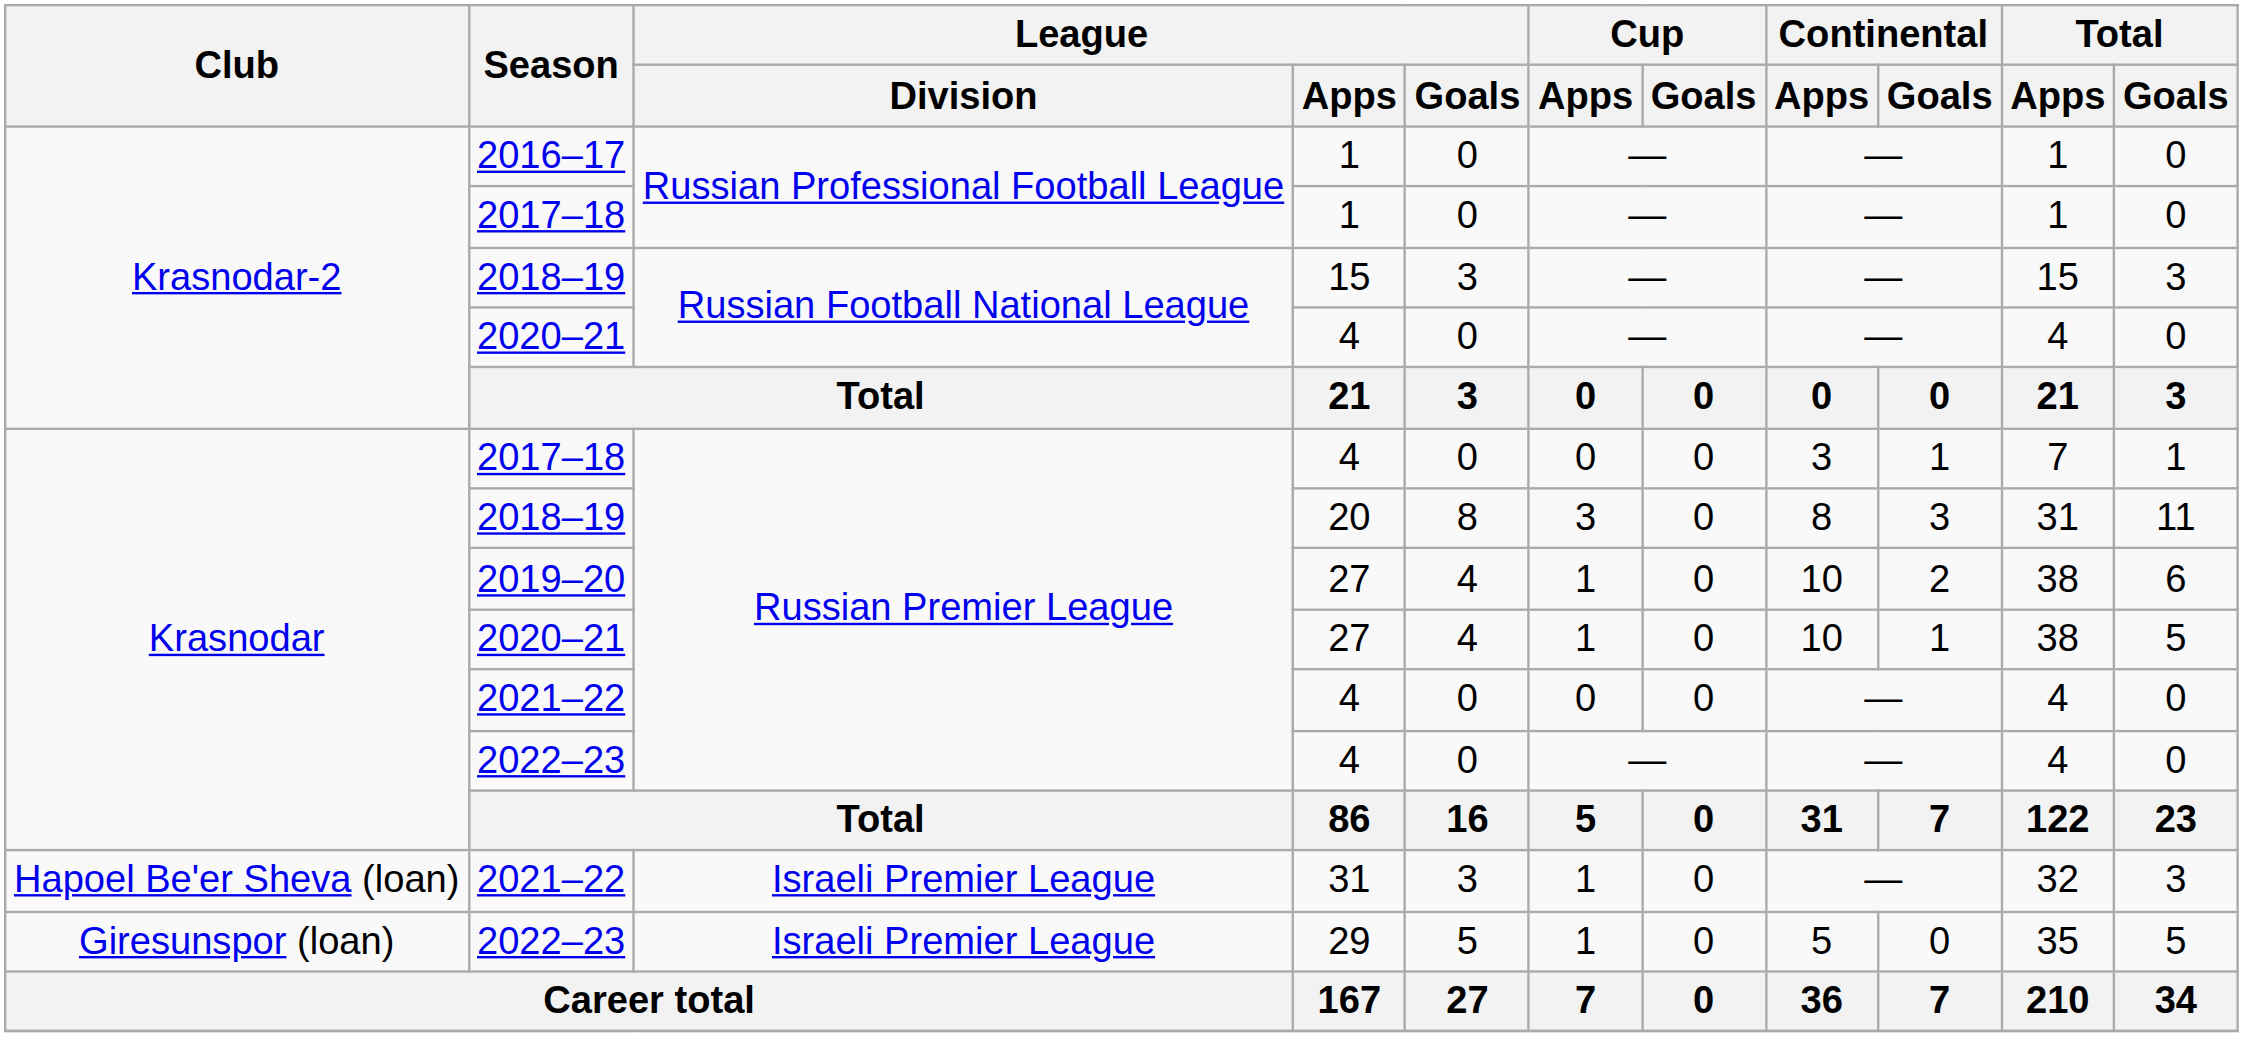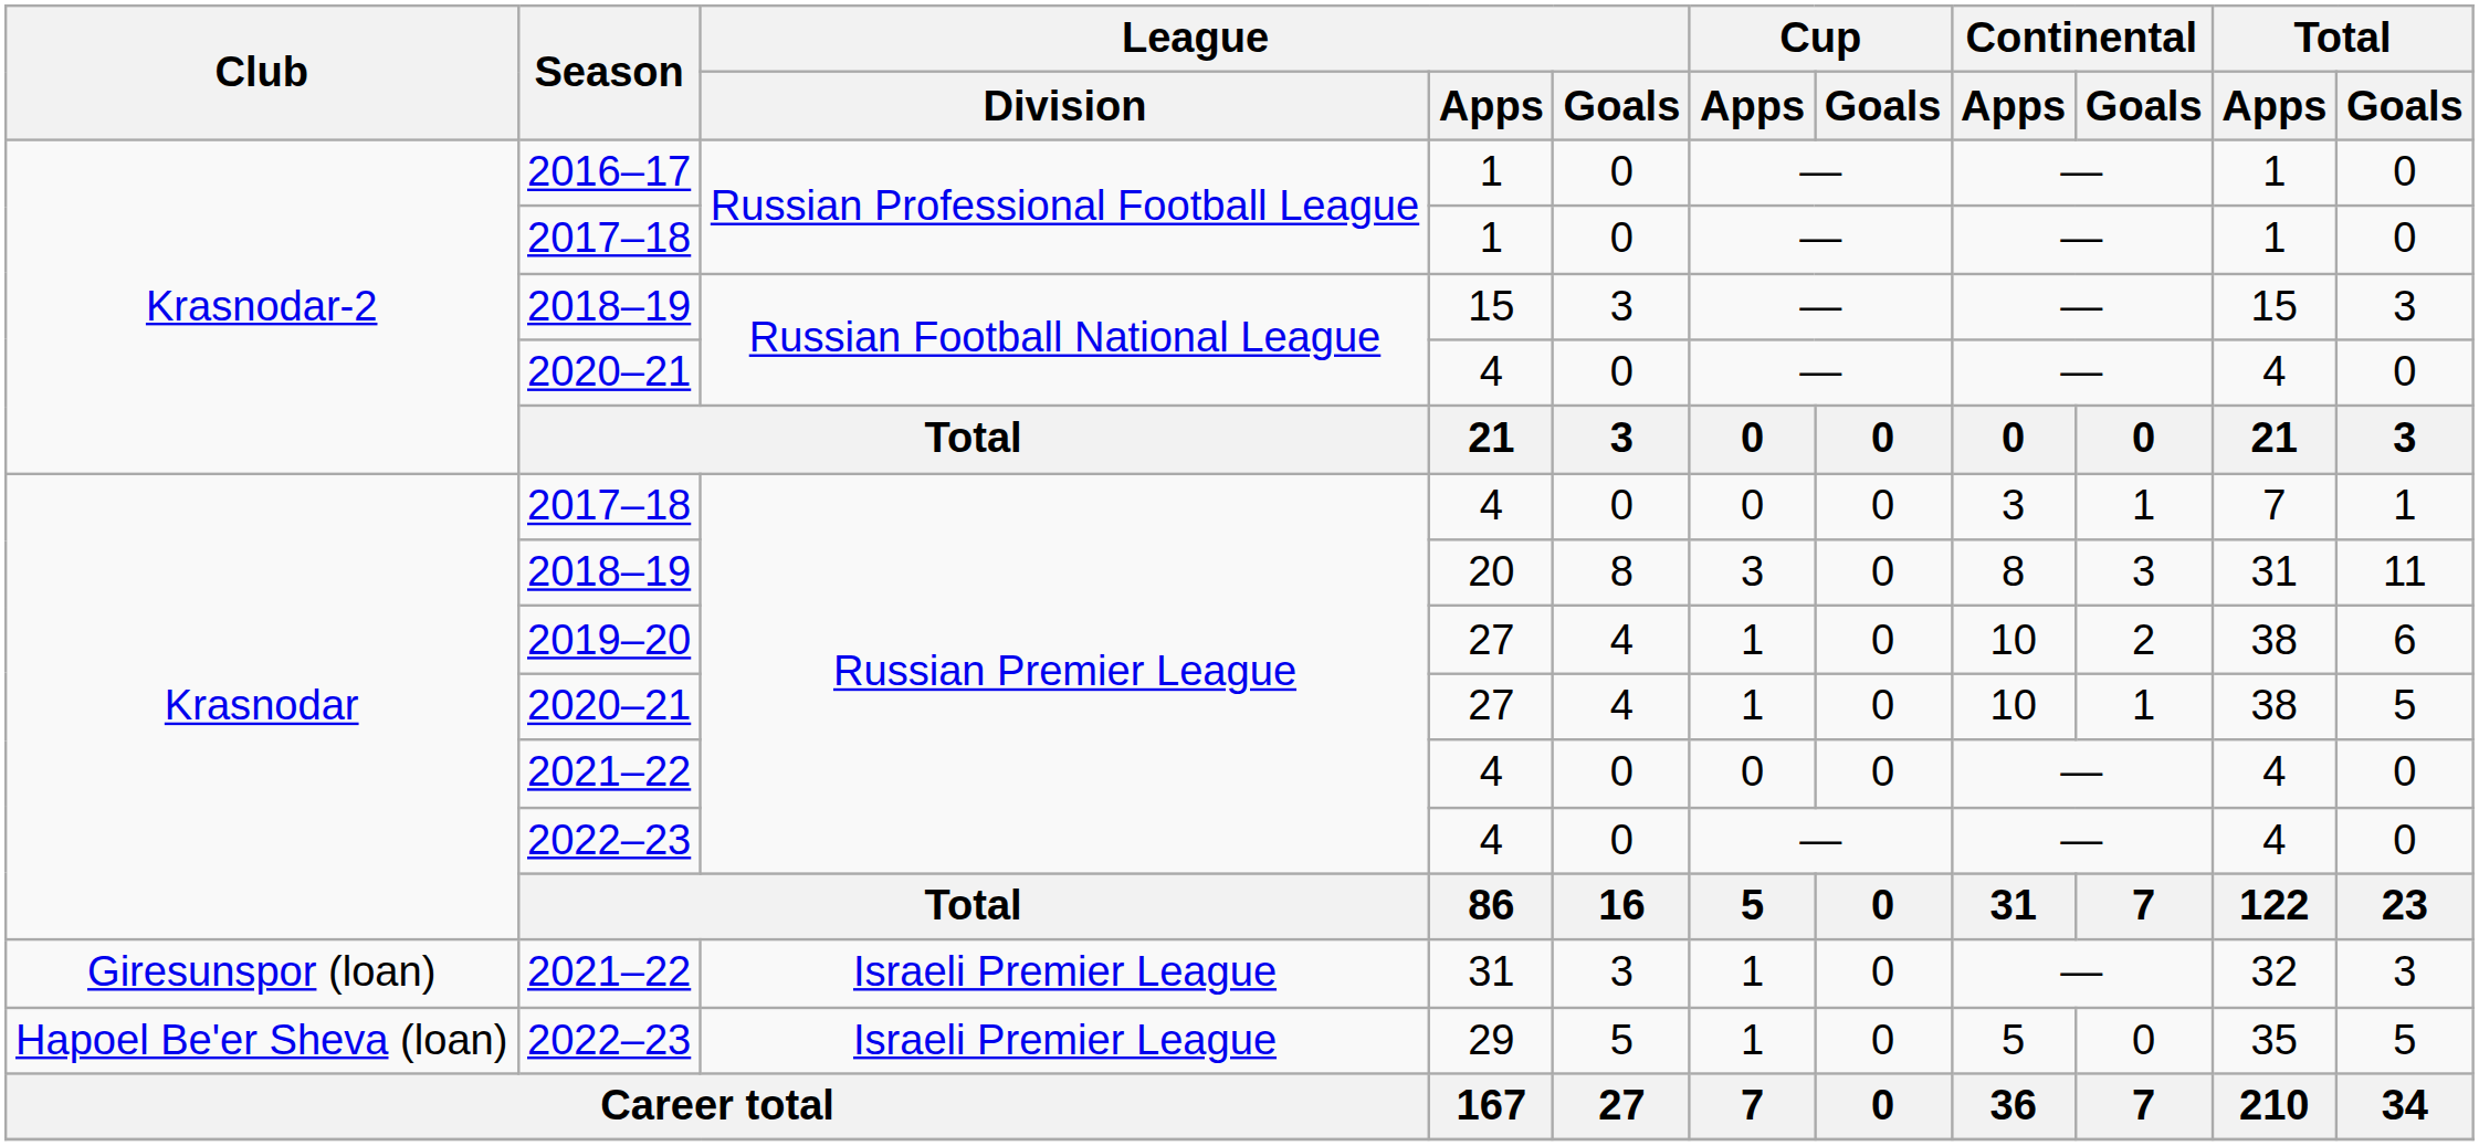 <table class="wikitable" style="text-align:center">
 <tr>
 <th rowspan="2">Club</th>
 <th rowspan="2">Season</th>
 <th colspan="3">League</th>
 <th colspan="2">Cup</th>
 <th colspan="2">Continental</th>
 <th colspan="2">Total</th>
 </tr>
 <tr>
 <th>Division</th>
 <th>Apps</th>
 <th>Goals</th>
 <th>Apps</th>
 <th>Goals</th>
 <th>Apps</th>
 <th>Goals</th>
 <th>Apps</th>
 <th>Goals</th>
 </tr>
 <tr>
 <td rowspan="5"><a href='#'>Krasnodar-2</a></td>
 <td><a href='#'>2016–17</a></td>
 <td rowspan="2"><a href='#'>Russian Professional Football League</a></td>
 <td>1</td>
 <td>0</td>
 <td colspan="2">—</td>
 <td colspan="2">—</td>
 <td>1</td>
 <td>0</td>
 </tr>
 <tr>
 <td><a href='#'>2017–18</a></td>
 <td>1</td>
 <td>0</td>
 <td colspan="2">—</td>
 <td colspan="2">—</td>
 <td>1</td>
 <td>0</td>
 </tr>
 <tr>
 <td><a href='#'>2018–19</a></td>
 <td rowspan="2"><a href='#'>Russian Football National League</a></td>
 <td>15</td>
 <td>3</td>
 <td colspan="2">—</td>
 <td colspan="2">—</td>
 <td>15</td>
 <td>3</td>
 </tr>
 <tr>
 <td><a href='#'>2020–21</a></td>
 <td>4</td>
 <td>0</td>
 <td colspan="2">—</td>
 <td colspan="2">—</td>
 <td>4</td>
 <td>0</td>
 </tr>
 <tr>
 <th colspan="2">Total</th>
 <th>21</th>
 <th>3</th>
 <th>0</th>
 <th>0</th>
 <th>0</th>
 <th>0</th>
 <th>21</th>
 <th>3</th>
 </tr>
 <tr>
 <td rowspan="7"><a href='#'>Krasnodar</a></td>
 <td><a href='#'>2017–18</a></td>
 <td rowspan="6"><a href='#'>Russian Premier League</a></td>
 <td>4</td>
 <td>0</td>
 <td>0</td>
 <td>0</td>
 <td>3</td>
 <td>1</td>
 <td>7</td>
 <td>1</td>
 </tr>
 <tr>
 <td><a href='#'>2018–19</a></td>
 <td>20</td>
 <td>8</td>
 <td>3</td>
 <td>0</td>
 <td>8</td>
 <td>3</td>
 <td>31</td>
 <td>11</td>
 </tr>
 <tr>
 <td><a href='#'>2019–20</a></td>
 <td>27</td>
 <td>4</td>
 <td>1</td>
 <td>0</td>
 <td>10</td>
 <td>2</td>
 <td>38</td>
 <td>6</td>
 </tr>
 <tr>
 <td><a href='#'>2020–21</a></td>
 <td>27</td>
 <td>4</td>
 <td>1</td>
 <td>0</td>
 <td>10</td>
 <td>1</td>
 <td>38</td>
 <td>5</td>
 </tr>
 <tr>
 <td><a href='#'>2021–22</a></td>
 <td>4</td>
 <td>0</td>
 <td>0</td>
 <td>0</td>
 <td colspan="2">—</td>
 <td>4</td>
 <td>0</td>
 </tr>
 <tr>
 <td><a href='#'>2022–23</a></td>
 <td>4</td>
 <td>0</td>
 <td colspan="2">—</td>
 <td colspan="2">—</td>
 <td>4</td>
 <td>0</td>
 </tr>
 <tr>
 <th colspan="2">Total</th>
 <th>86</th>
 <th>16</th>
 <th>5</th>
 <th>0</th>
 <th>31</th>
 <th>7</th>
 <th>122</th>
 <th>23</th>
 </tr>
 <tr>
-<td><a href='#'>Hapoel Be'er Sheva</a> (loan)</td>
+<td><a href='#'>Giresunspor</a> (loan)</td>
 <td><a href='#'>2021–22</a></td>
 <td><a href='#'>Israeli Premier League</a></td>
 <td>31</td>
 <td>3</td>
 <td>1</td>
 <td>0</td>
 <td colspan="2">—</td>
 <td>32</td>
 <td>3</td>
 </tr>
 <tr>
-<td><a href='#'>Giresunspor</a> (loan)</td>
+<td><a href='#'>Hapoel Be'er Sheva</a> (loan)</td>
 <td><a href='#'>2022–23</a></td>
 <td><a href='#'>Israeli Premier League</a></td>
 <td>29</td>
 <td>5</td>
 <td>1</td>
 <td>0</td>
 <td>5</td>
 <td>0</td>
 <td>35</td>
 <td>5</td>
 </tr>
 <tr>
 <th colspan="3">Career total</th>
 <th>167</th>
 <th>27</th>
 <th>7</th>
 <th>0</th>
 <th>36</th>
 <th>7</th>
 <th>210</th>
 <th>34</th>
 </tr>
 <tr>
 </tr>
 </table>
